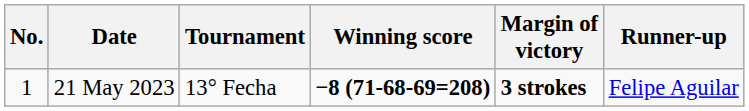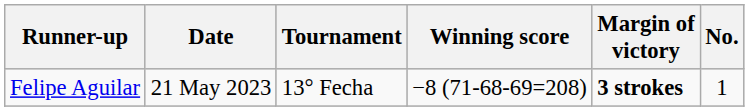 <table class="wikitable" style="font-size:95%;">
 <tr>
-<th>No.</th>
+<th>Runner-up</th>
 <th>Date</th>
 <th>Tournament</th>
 <th>Winning score</th>
 <th>Margin of<br>victory</th>
-<th>Runner-up</th>
+<th>No.</th>
 </tr>
 <tr>
-<td align=center>1</td>
+<td> <a href='#'>Felipe Aguilar</a></td>
 <td align=right>21 May 2023</td>
 <td>13° Fecha</td>
-<td><strong>−8 (71-68-69=208)</strong></td>
+<td>−8 (71-68-69=208)</td>
 <td><strong>3 strokes</strong></td>
-<td> <a href='#'>Felipe Aguilar</a></td>
+<td align=center>1</td>
 </tr>
 </table>
